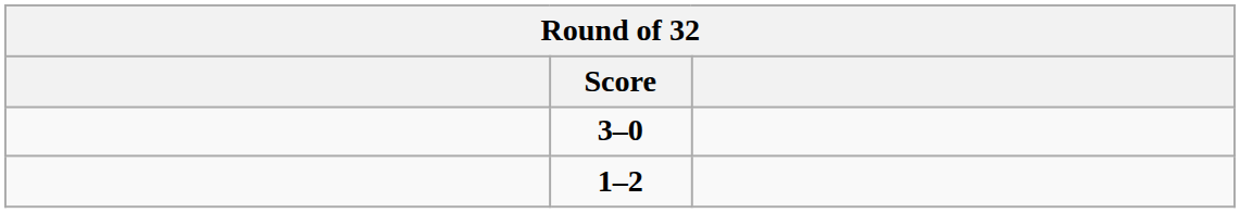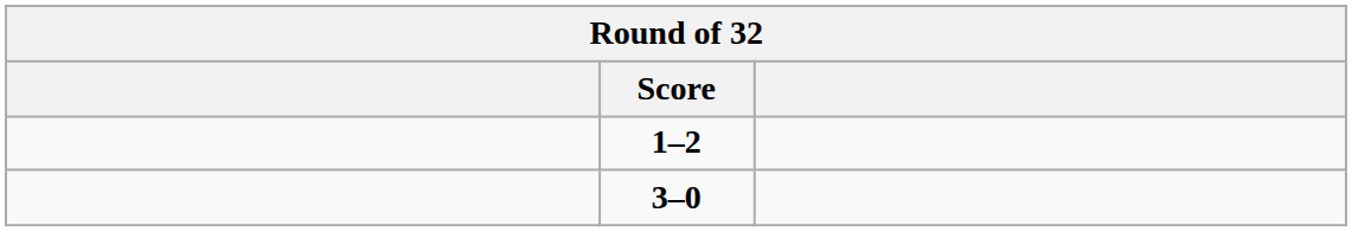 <table class="wikitable" style="text-align: center; font-size:90% ">
 <tr>
 <th colspan=3>Round of 32</th>
 </tr>
 <tr>
 <th align="right" width="250"></th>
 <th width="60">Score</th>
 <th align="left" width="250"></th>
 </tr>
 <tr>
+<td align=left></td>
+<td align=center><strong>1–2</strong></td>
+<td align=left><strong></strong></td>
+</tr>
+<tr>
 <td align=left><strong></strong></td>
 <td align=center><strong>3–0</strong></td>
 <td align=left></td>
 </tr>
-<tr>
-<td align=left></td>
-<td align=center><strong>1–2</strong></td>
-<td align=left><strong></strong></td>
-</tr>
 </table>
